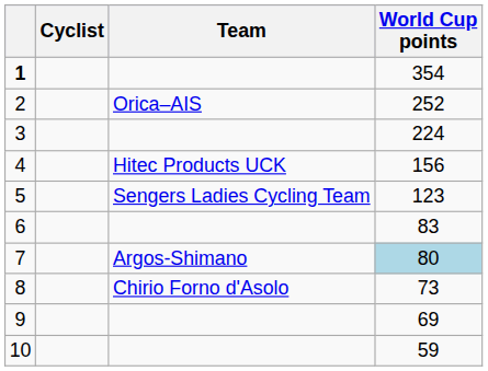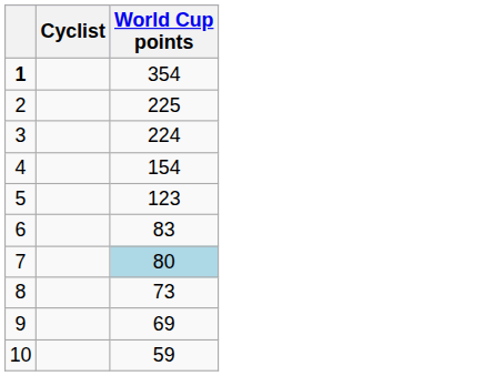 <table class="wikitable">
 <tr style="background:#ccccff;">
 <th></th>
 <th>Cyclist</th>
-<th>Team</th>
 <th><a href='#'>World Cup</a><br>points</th>
 </tr>
 <tr>
 <td align=center><strong>1</strong></td>
-<td></td>
 <td></td>
 <td align=center>354</td>
 </tr>
 <tr>
 <td align=center>2</td>
 <td></td>
-<td><a href='#'>Orica–AIS</a></td>
-<td align=center>252</td>
+<td align=center>225</td>
 </tr>
 <tr>
 <td align=center>3</td>
-<td></td>
 <td></td>
 <td align=center>224</td>
 </tr>
 <tr>
 <td align=center>4</td>
 <td></td>
-<td><a href='#'>Hitec Products UCK</a></td>
-<td align=center>156</td>
+<td align=center>154</td>
 </tr>
 <tr>
 <td align=center>5</td>
 <td></td>
-<td><a href='#'>Sengers Ladies Cycling Team</a></td>
 <td align=center>123</td>
 </tr>
 <tr>
 <td align=center>6</td>
-<td></td>
 <td></td>
 <td align=center>83</td>
 </tr>
 <tr>
 <td align=center>7</td>
 <td></td>
-<td><a href='#'>Argos-Shimano</a></td>
 <td align=center style="background: lightblue;">80</td>
 </tr>
 <tr>
 <td align=center>8</td>
 <td></td>
-<td><a href='#'>Chirio Forno d'Asolo</a></td>
 <td align=center>73</td>
 </tr>
 <tr>
 <td align=center>9</td>
-<td></td>
 <td></td>
 <td align=center>69</td>
 </tr>
 <tr>
 <td align=center>10</td>
 <td></td>
-<td></td>
 <td align=center>59</td>
 </tr>
 </table>
